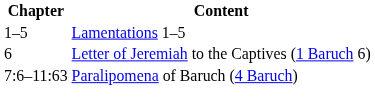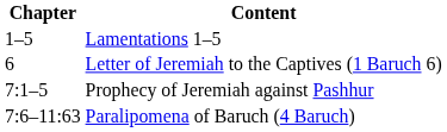 <table>
 <tr>
 <th>Chapter</th>
 <th>Content</th>
 </tr>
 <tr>
 <td>1–5</td>
 <td><a href='#'>Lamentations</a> 1–5</td>
 </tr>
 <tr>
 <td>6</td>
 <td><a href='#'>Letter of Jeremiah</a> to the Captives (<a href='#'>1 Baruch</a> 6)</td>
 </tr>
 <tr>
+<td>7:1–5</td>
+<td>Prophecy of Jeremiah against <a href='#'>Pashhur</a></td>
+</tr>
+<tr>
 <td>7:6–11:63</td>
 <td><a href='#'>Paralipomena</a> of Baruch (<a href='#'>4 Baruch</a>)</td>
 </tr>
 </table>
